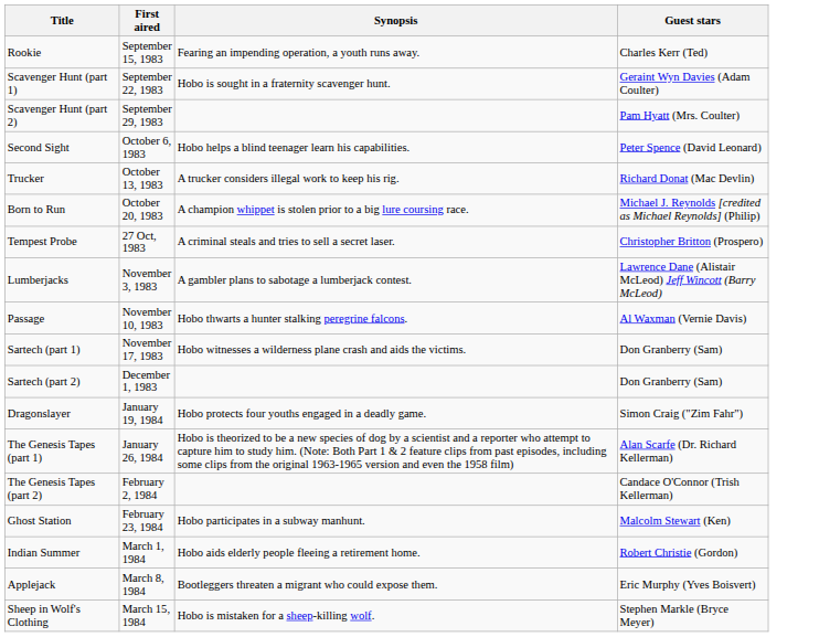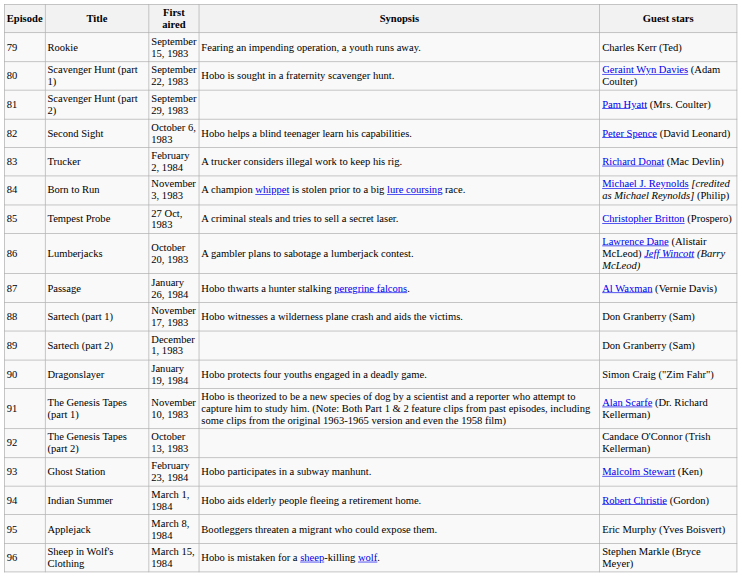 <table class="wikitable">
 <tr>
+<th scope="col" style="width:50px;">Episode</th>
 <th scope="col" style="width:150px;">Title</th>
 <th scope="col" style="width:50px;">First aired</th>
 <th scope="col" style="width:600px;">Synopsis</th>
 <th scope="col" style="width:200px;">Guest stars</th>
 </tr>
 <tr>
+<td>79</td>
 <td>Rookie</td>
 <td>September 15, 1983</td>
 <td>Fearing an impending operation, a youth runs away.</td>
 <td>Charles Kerr (Ted)</td>
 </tr>
 <tr>
+<td>80</td>
 <td>Scavenger Hunt (part 1)</td>
 <td>September 22, 1983</td>
 <td>Hobo is sought in a fraternity scavenger hunt.</td>
 <td><a href='#'>Geraint Wyn Davies</a> (Adam Coulter)</td>
 </tr>
 <tr>
+<td>81</td>
 <td>Scavenger Hunt (part 2)</td>
 <td>September 29, 1983</td>
 <td></td>
 <td><a href='#'>Pam Hyatt</a> (Mrs. Coulter)</td>
 </tr>
 <tr>
+<td>82</td>
 <td>Second Sight</td>
 <td>October 6, 1983</td>
 <td>Hobo helps a blind teenager learn his capabilities.</td>
 <td><a href='#'>Peter Spence</a> (David Leonard)</td>
 </tr>
 <tr>
+<td>83</td>
 <td>Trucker</td>
-<td>October 13, 1983</td>
+<td>February 2, 1984</td>
 <td>A trucker considers illegal work to keep his rig.</td>
 <td><a href='#'>Richard Donat</a> (Mac Devlin)</td>
 </tr>
 <tr>
+<td>84</td>
 <td>Born to Run</td>
-<td>October 20, 1983</td>
+<td>November 3, 1983</td>
 <td>A champion <a href='#'>whippet</a> is stolen prior to a big <a href='#'>lure coursing</a> race.</td>
 <td><a href='#'>Michael J. Reynolds</a> <em>[credited as Michael Reynolds]</em> (Philip)</td>
 </tr>
 <tr>
+<td>85</td>
 <td>Tempest Probe</td>
 <td>27 Oct, 1983</td>
 <td>A criminal steals and tries to sell a secret laser.</td>
 <td><a href='#'>Christopher Britton</a> (Prospero)</td>
 </tr>
 <tr>
+<td>86</td>
 <td>Lumberjacks</td>
-<td>November 3, 1983</td>
+<td>October 20, 1983</td>
 <td>A gambler plans to sabotage a lumberjack contest.</td>
 <td><a href='#'>Lawrence Dane</a> (Alistair McLeod) <em><a href='#'>Jeff Wincott</a></em> <em>(Barry McLeod)</em></td>
 </tr>
 <tr>
+<td>87</td>
 <td>Passage</td>
-<td>November 10, 1983</td>
+<td>January 26, 1984</td>
 <td>Hobo thwarts a hunter stalking <a href='#'>peregrine falcons</a>.</td>
 <td><a href='#'>Al Waxman</a> (Vernie Davis)</td>
 </tr>
 <tr>
+<td>88</td>
 <td>Sartech (part 1)</td>
 <td>November 17, 1983</td>
 <td>Hobo witnesses a wilderness plane crash and aids the victims.</td>
 <td>Don Granberry (Sam)</td>
 </tr>
 <tr>
+<td>89</td>
 <td>Sartech (part 2)</td>
 <td>December 1, 1983</td>
 <td></td>
 <td>Don Granberry (Sam)</td>
 </tr>
 <tr>
+<td>90</td>
 <td>Dragonslayer</td>
 <td>January 19, 1984</td>
 <td>Hobo protects four youths engaged in a deadly game.</td>
 <td>Simon Craig ("Zim Fahr")</td>
 </tr>
 <tr>
+<td>91</td>
 <td>The Genesis Tapes (part 1)</td>
-<td>January 26, 1984</td>
+<td>November 10, 1983</td>
 <td>Hobo is theorized to be a new species of dog by a scientist and a reporter who attempt to capture him to study him. (Note: Both Part 1 & 2 feature clips from past episodes, including some clips from the original 1963-1965 version and even the 1958 film)</td>
 <td><a href='#'>Alan Scarfe</a> (Dr. Richard Kellerman)</td>
 </tr>
 <tr>
+<td>92</td>
 <td>The Genesis Tapes (part 2)</td>
-<td>February 2, 1984</td>
+<td>October 13, 1983</td>
 <td></td>
 <td>Candace O'Connor (Trish Kellerman)</td>
 </tr>
 <tr>
+<td>93</td>
 <td>Ghost Station</td>
 <td>February 23, 1984</td>
 <td>Hobo participates in a subway manhunt.</td>
 <td><a href='#'>Malcolm Stewart</a> (Ken)</td>
 </tr>
 <tr>
+<td>94</td>
 <td>Indian Summer</td>
 <td>March 1, 1984</td>
 <td>Hobo aids elderly people fleeing a retirement home.</td>
 <td><a href='#'>Robert Christie</a> (Gordon)</td>
 </tr>
 <tr>
+<td>95</td>
 <td>Applejack</td>
 <td>March 8, 1984</td>
 <td>Bootleggers threaten a migrant who could expose them.</td>
 <td>Eric Murphy (Yves Boisvert)</td>
 </tr>
 <tr>
+<td>96</td>
 <td>Sheep in Wolf's Clothing</td>
 <td>March 15, 1984</td>
 <td>Hobo is mistaken for a <a href='#'>sheep</a>-killing <a href='#'>wolf</a>.</td>
 <td>Stephen Markle (Bryce Meyer)</td>
 </tr>
 </table>
